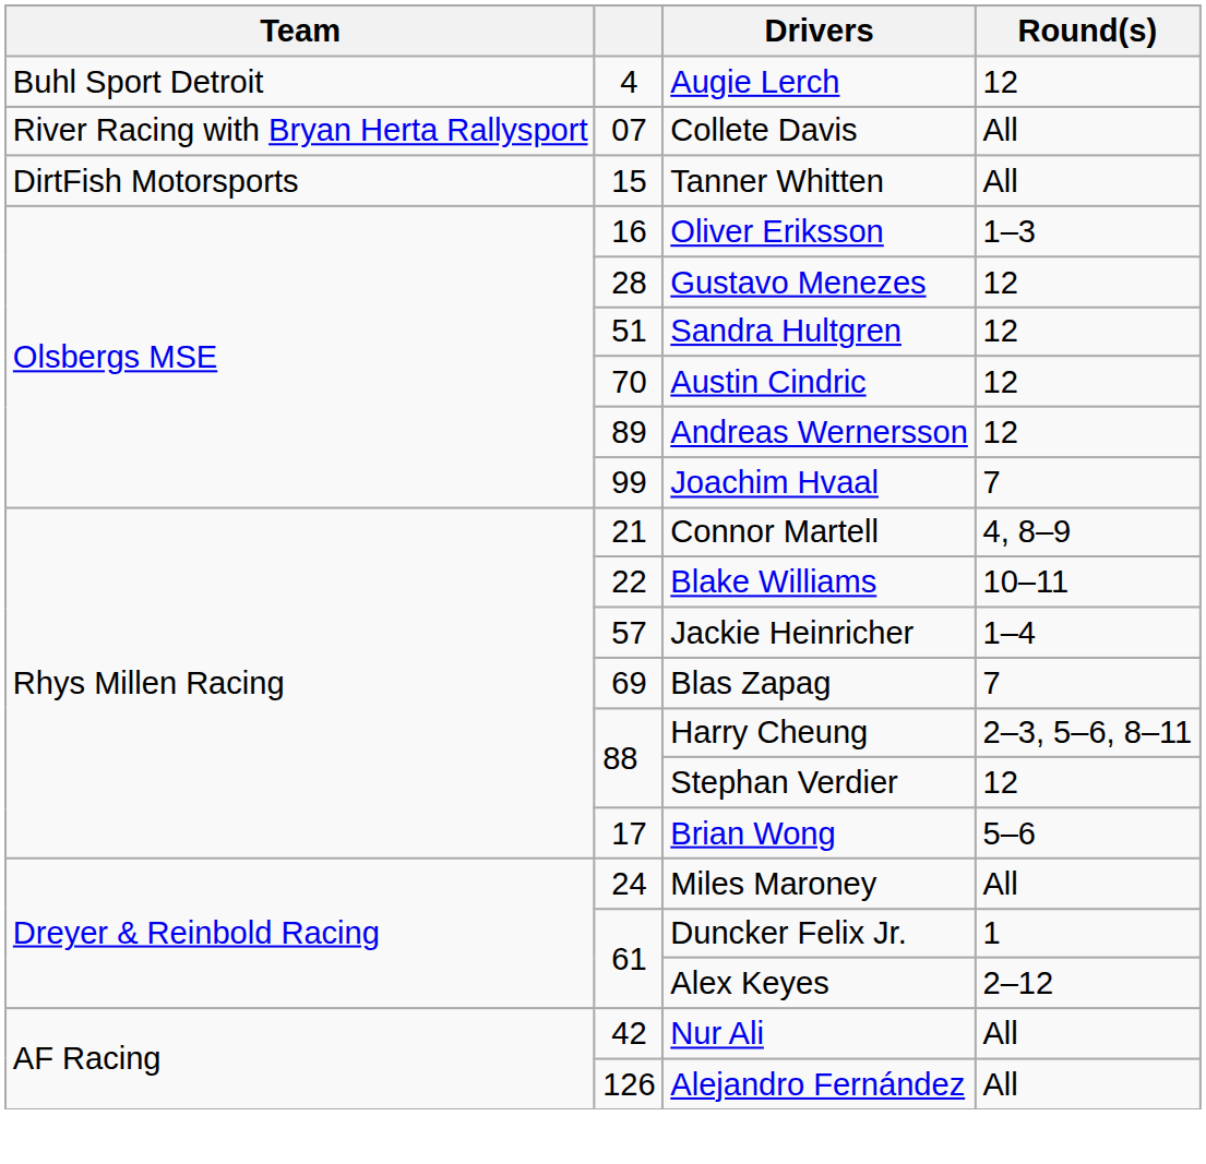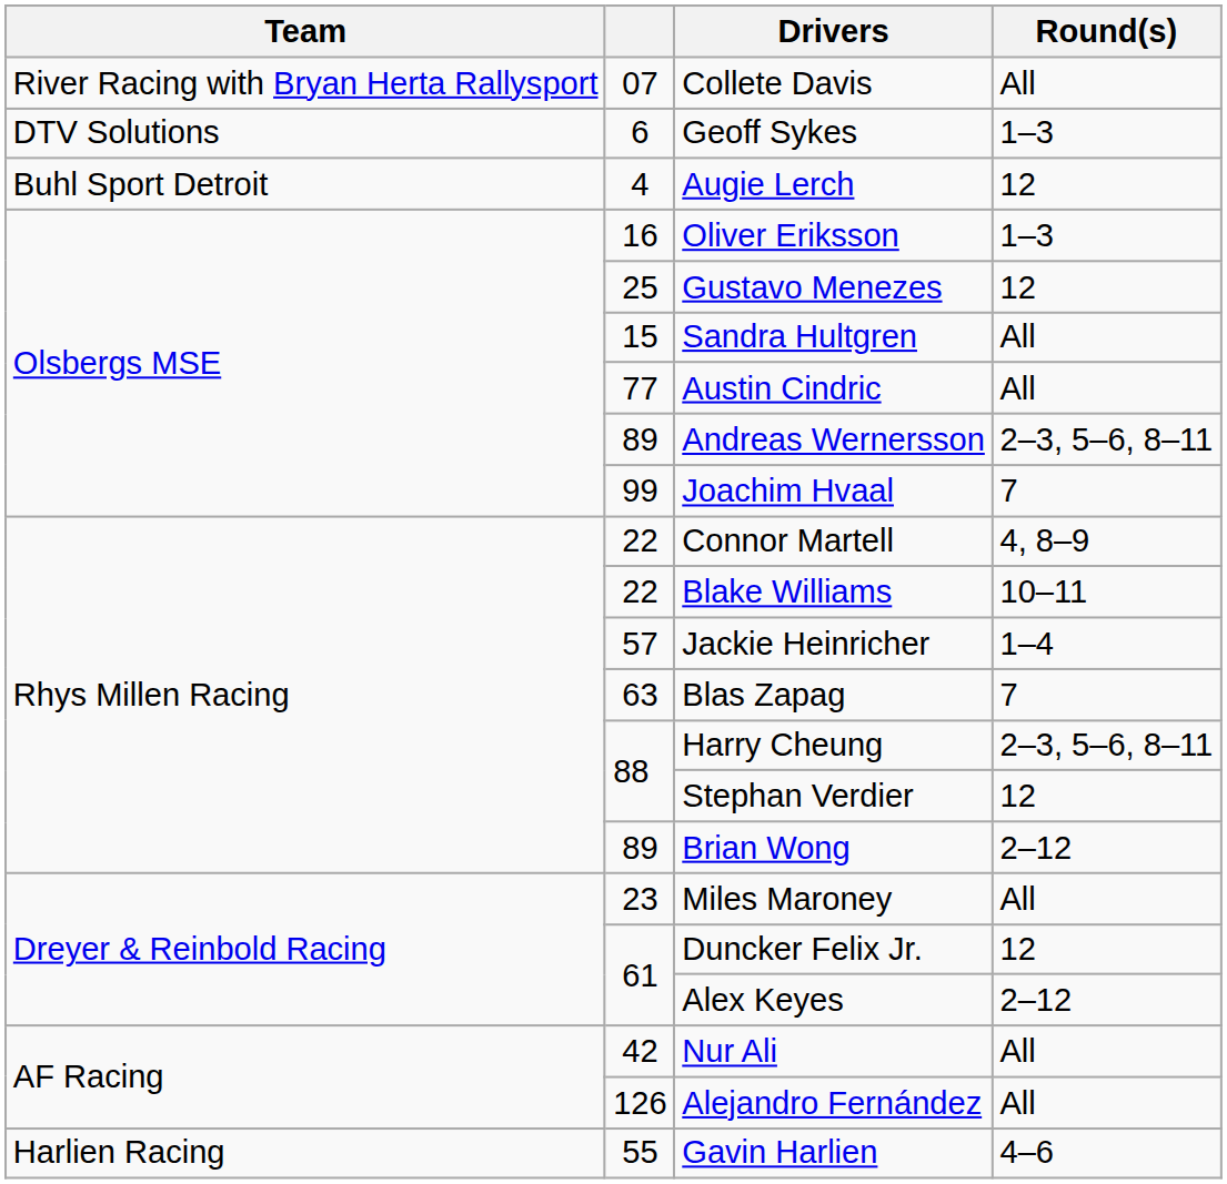 <table class="wikitable" style="font-size: 90%">
 <tr>
 <th>Team</th>
 <th></th>
 <th>Drivers</th>
 <th>Round(s)</th>
 </tr>
 <tr>
-<td> Buhl Sport Detroit</td>
-<td align=center>4</td>
-<td> <a href='#'>Augie Lerch</a></td>
-<td>12</td>
-</tr>
-<tr>
 <td> River Racing with <a href='#'>Bryan Herta Rallysport</a></td>
 <td align=center>07</td>
 <td> Collete Davis</td>
 <td>All</td>
 </tr>
 <tr>
-<td> DirtFish Motorsports</td>
-<td align=center>15</td>
-<td> Tanner Whitten</td>
-<td>All</td>
+<td> DTV Solutions</td>
+<td align=center>6</td>
+<td> Geoff Sykes</td>
+<td>1–3</td>
+</tr>
+<tr>
+<td> Buhl Sport Detroit</td>
+<td align=center>4</td>
+<td> <a href='#'>Augie Lerch</a></td>
+<td>12</td>
 </tr>
 <tr>
 <td rowspan=6> <a href='#'>Olsbergs MSE</a></td>
 <td align=center>16</td>
 <td> <a href='#'>Oliver Eriksson</a></td>
 <td>1–3</td>
 </tr>
 <tr>
-<td align=center>28</td>
+<td align=center>25</td>
 <td> <a href='#'>Gustavo Menezes</a></td>
 <td>12</td>
 </tr>
 <tr>
-<td align=center>51</td>
+<td align=center>15</td>
 <td> <a href='#'>Sandra Hultgren</a></td>
-<td>12</td>
+<td>All</td>
 </tr>
 <tr>
-<td align=center>70</td>
+<td align=center>77</td>
 <td> <a href='#'>Austin Cindric</a></td>
-<td>12</td>
+<td>All</td>
 </tr>
 <tr>
 <td align=center>89</td>
 <td> <a href='#'>Andreas Wernersson</a></td>
-<td>12</td>
+<td>2–3, 5–6, 8–11</td>
 </tr>
 <tr>
 <td align=center>99</td>
 <td> <a href='#'>Joachim Hvaal</a></td>
 <td>7</td>
 </tr>
 <tr>
 <td rowspan=7> Rhys Millen Racing</td>
-<td align=center>21</td>
+<td align=center>22</td>
 <td> Connor Martell</td>
 <td>4, 8–9</td>
 </tr>
 <tr>
 <td align=center>22</td>
 <td> <a href='#'>Blake Williams</a></td>
 <td>10–11</td>
 </tr>
 <tr>
 <td align=center>57</td>
 <td> Jackie Heinricher</td>
 <td>1–4</td>
 </tr>
 <tr>
-<td align=center>69</td>
+<td align=center>63</td>
 <td> Blas Zapag</td>
 <td>7</td>
 </tr>
 <tr>
 <td rowspan=2>88</td>
 <td> Harry Cheung</td>
 <td>2–3, 5–6, 8–11</td>
 </tr>
 <tr>
 <td> Stephan Verdier</td>
 <td>12</td>
 </tr>
 <tr>
-<td align=center>17</td>
+<td align=center>89</td>
 <td> <a href='#'>Brian Wong</a></td>
-<td>5–6</td>
+<td>2–12</td>
 </tr>
 <tr>
 <td rowspan=3> <a href='#'>Dreyer & Reinbold Racing</a></td>
-<td align=center>24</td>
+<td align=center>23</td>
 <td> Miles Maroney</td>
 <td>All</td>
 </tr>
 <tr>
 <td rowspan=2 align=center>61</td>
 <td> Duncker Felix Jr.</td>
-<td>1</td>
+<td>12</td>
 </tr>
 <tr>
 <td> Alex Keyes</td>
 <td>2–12</td>
 </tr>
 <tr>
 <td rowspan=2> AF Racing</td>
 <td align=center>42</td>
 <td> <a href='#'>Nur Ali</a></td>
 <td>All</td>
 </tr>
 <tr>
 <td align=center>126</td>
 <td> <a href='#'>Alejandro Fernández</a></td>
 <td>All</td>
 </tr>
+<tr>
+<td> Harlien Racing</td>
+<td align=center>55</td>
+<td> <a href='#'>Gavin Harlien</a></td>
+<td>4–6</td>
+</tr>
 </table>
